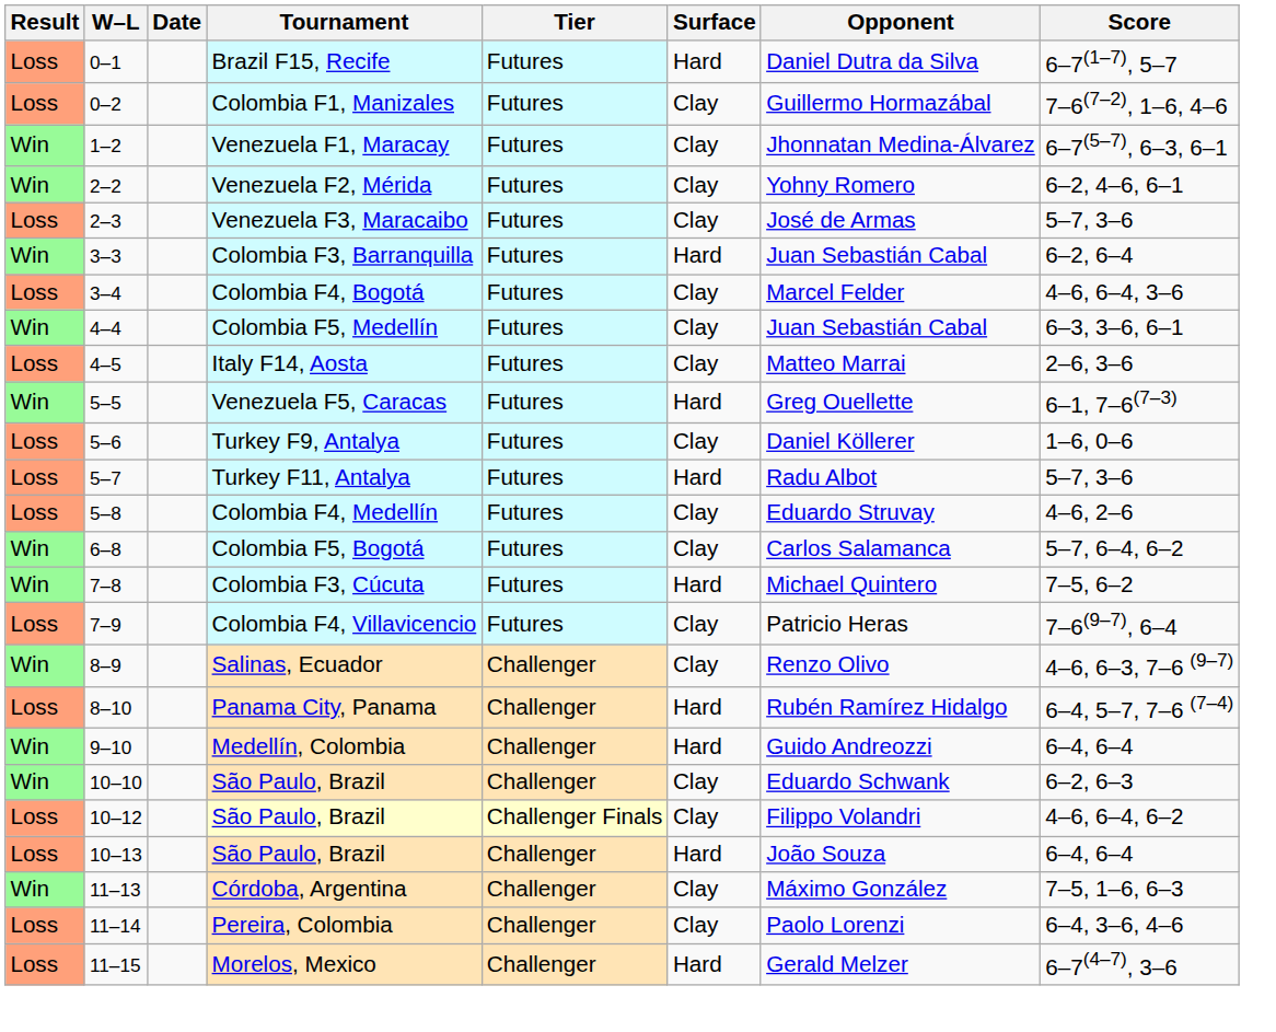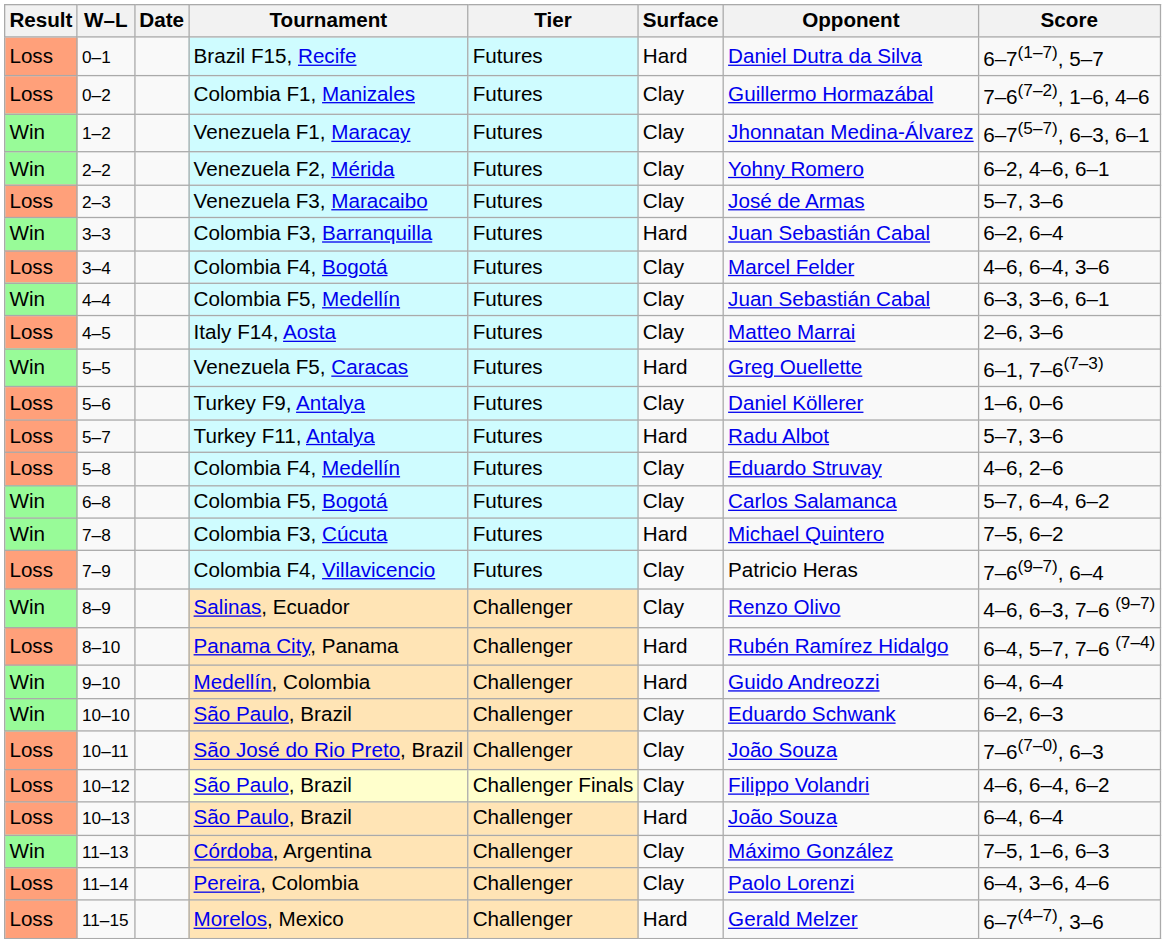 <table class="sortable wikitable">
 <tr>
 <th>Result</th>
 <th class="unsortable">W–L</th>
 <th>Date</th>
 <th>Tournament</th>
 <th>Tier</th>
 <th>Surface</th>
 <th>Opponent</th>
 <th class="unsortable">Score</th>
 </tr>
 <tr>
 <td style="background:#ffa07a;">Loss</td>
 <td><small>0–1</small></td>
 <td></td>
 <td style="background:#cffcff;">Brazil F15, <a href='#'>Recife</a></td>
 <td style="background:#cffcff;">Futures</td>
 <td>Hard</td>
 <td> <a href='#'>Daniel Dutra da Silva</a></td>
 <td>6–7<sup>(1–7)</sup>, 5–7</td>
 </tr>
 <tr>
 <td style="background:#ffa07a;">Loss</td>
 <td><small>0–2</small></td>
 <td></td>
 <td style="background:#cffcff;">Colombia F1, <a href='#'>Manizales</a></td>
 <td style="background:#cffcff;">Futures</td>
 <td>Clay</td>
 <td> <a href='#'>Guillermo Hormazábal</a></td>
 <td>7–6<sup>(7–2)</sup>, 1–6, 4–6</td>
 </tr>
 <tr>
 <td style="background:#98fb98;">Win</td>
 <td><small>1–2</small></td>
 <td></td>
 <td style="background:#cffcff;">Venezuela F1, <a href='#'>Maracay</a></td>
 <td style="background:#cffcff;">Futures</td>
 <td>Clay</td>
 <td> <a href='#'>Jhonnatan Medina-Álvarez</a></td>
 <td>6–7<sup>(5–7)</sup>, 6–3, 6–1</td>
 </tr>
 <tr>
 <td style="background:#98fb98;">Win</td>
 <td><small>2–2</small></td>
 <td></td>
 <td style="background:#cffcff;">Venezuela F2, <a href='#'>Mérida</a></td>
 <td style="background:#cffcff;">Futures</td>
 <td>Clay</td>
 <td> <a href='#'>Yohny Romero</a></td>
 <td>6–2, 4–6, 6–1</td>
 </tr>
 <tr>
 <td style="background:#ffa07a;">Loss</td>
 <td><small>2–3</small></td>
 <td></td>
 <td style="background:#cffcff;">Venezuela F3, <a href='#'>Maracaibo</a></td>
 <td style="background:#cffcff;">Futures</td>
 <td>Clay</td>
 <td> <a href='#'>José de Armas</a></td>
 <td>5–7, 3–6</td>
 </tr>
 <tr>
 <td style="background:#98fb98;">Win</td>
 <td><small>3–3</small></td>
 <td></td>
 <td style="background:#cffcff;">Colombia F3, <a href='#'>Barranquilla</a></td>
 <td style="background:#cffcff;">Futures</td>
 <td>Hard</td>
 <td> <a href='#'>Juan Sebastián Cabal</a></td>
 <td>6–2, 6–4</td>
 </tr>
 <tr>
 <td style="background:#ffa07a;">Loss</td>
 <td><small>3–4</small></td>
 <td></td>
 <td style="background:#cffcff;">Colombia F4, <a href='#'>Bogotá</a></td>
 <td style="background:#cffcff;">Futures</td>
 <td>Clay</td>
 <td> <a href='#'>Marcel Felder</a></td>
 <td>4–6, 6–4, 3–6</td>
 </tr>
 <tr>
 <td style="background:#98fb98;">Win</td>
 <td><small>4–4</small></td>
 <td></td>
 <td style="background:#cffcff;">Colombia F5, <a href='#'>Medellín</a></td>
 <td style="background:#cffcff;">Futures</td>
 <td>Clay</td>
 <td> <a href='#'>Juan Sebastián Cabal</a></td>
 <td>6–3, 3–6, 6–1</td>
 </tr>
 <tr>
 <td style="background:#ffa07a;">Loss</td>
 <td><small>4–5</small></td>
 <td></td>
 <td style="background:#cffcff;">Italy F14, <a href='#'>Aosta</a></td>
 <td style="background:#cffcff;">Futures</td>
 <td>Clay</td>
 <td> <a href='#'>Matteo Marrai</a></td>
 <td>2–6, 3–6</td>
 </tr>
 <tr>
 <td style="background:#98fb98;">Win</td>
 <td><small>5–5</small></td>
 <td></td>
 <td style="background:#cffcff;">Venezuela F5, <a href='#'>Caracas</a></td>
 <td style="background:#cffcff;">Futures</td>
 <td>Hard</td>
 <td> <a href='#'>Greg Ouellette</a></td>
 <td>6–1, 7–6<sup>(7–3)</sup></td>
 </tr>
 <tr>
 <td style="background:#ffa07a;">Loss</td>
 <td><small>5–6</small></td>
 <td></td>
 <td style="background:#cffcff;">Turkey F9, <a href='#'>Antalya</a></td>
 <td style="background:#cffcff;">Futures</td>
 <td>Clay</td>
 <td> <a href='#'>Daniel Köllerer</a></td>
 <td>1–6, 0–6</td>
 </tr>
 <tr>
 <td style="background:#ffa07a;">Loss</td>
 <td><small>5–7</small></td>
 <td></td>
 <td style="background:#cffcff;">Turkey F11, <a href='#'>Antalya</a></td>
 <td style="background:#cffcff;">Futures</td>
 <td>Hard</td>
 <td> <a href='#'>Radu Albot</a></td>
 <td>5–7, 3–6</td>
 </tr>
 <tr>
 <td style="background:#ffa07a;">Loss</td>
 <td><small>5–8</small></td>
 <td></td>
 <td style="background:#cffcff;">Colombia F4, <a href='#'>Medellín</a></td>
 <td style="background:#cffcff;">Futures</td>
 <td>Clay</td>
 <td> <a href='#'>Eduardo Struvay</a></td>
 <td>4–6, 2–6</td>
 </tr>
 <tr>
 <td style="background:#98fb98;">Win</td>
 <td><small>6–8</small></td>
 <td></td>
 <td style="background:#cffcff;">Colombia F5, <a href='#'>Bogotá</a></td>
 <td style="background:#cffcff;">Futures</td>
 <td>Clay</td>
 <td> <a href='#'>Carlos Salamanca</a></td>
 <td>5–7, 6–4, 6–2</td>
 </tr>
 <tr>
 <td style="background:#98fb98;">Win</td>
 <td><small>7–8</small></td>
 <td></td>
 <td style="background:#cffcff;">Colombia F3, <a href='#'>Cúcuta</a></td>
 <td style="background:#cffcff;">Futures</td>
 <td>Hard</td>
 <td> <a href='#'>Michael Quintero</a></td>
 <td>7–5, 6–2</td>
 </tr>
 <tr>
 <td style="background:#ffa07a;">Loss</td>
 <td><small>7–9</small></td>
 <td></td>
 <td style="background:#cffcff;">Colombia F4, <a href='#'>Villavicencio</a></td>
 <td style="background:#cffcff;">Futures</td>
 <td>Clay</td>
 <td> Patricio Heras</td>
 <td>7–6<sup>(9–7)</sup>, 6–4</td>
 </tr>
 <tr>
 <td style="background:#98fb98;">Win</td>
 <td><small>8–9</small></td>
 <td><a href='#'></a></td>
 <td style="background:moccasin;"><a href='#'>Salinas</a>, Ecuador</td>
 <td style="background:moccasin;">Challenger</td>
 <td>Clay</td>
 <td> <a href='#'>Renzo Olivo</a></td>
 <td>4–6, 6–3, 7–6 <sup>(9–7)</sup></td>
 </tr>
 <tr>
 <td style="background:#ffa07a;">Loss</td>
 <td><small>8–10</small></td>
 <td><a href='#'></a></td>
 <td style="background:moccasin;"><a href='#'>Panama City</a>, Panama</td>
 <td style="background:moccasin;">Challenger</td>
 <td>Hard</td>
 <td> <a href='#'>Rubén Ramírez Hidalgo</a></td>
 <td>6–4, 5–7, 7–6 <sup>(7–4)</sup></td>
 </tr>
 <tr>
 <td style="background:#98fb98;">Win</td>
 <td><small>9–10</small></td>
 <td><a href='#'></a></td>
 <td style="background:moccasin;"><a href='#'>Medellín</a>, Colombia</td>
 <td style="background:moccasin;">Challenger</td>
 <td>Hard</td>
 <td> <a href='#'>Guido Andreozzi</a></td>
 <td>6–4, 6–4</td>
 </tr>
 <tr>
 <td style="background:#98fb98;">Win</td>
 <td><small>10–10</small></td>
 <td><a href='#'></a></td>
 <td style="background:moccasin;"><a href='#'>São Paulo</a>, Brazil</td>
 <td style="background:moccasin;">Challenger</td>
 <td>Clay</td>
 <td> <a href='#'>Eduardo Schwank</a></td>
 <td>6–2, 6–3</td>
 </tr>
 <tr>
 <td style="background:#ffa07a;">Loss</td>
+<td><small>10–11</small></td>
+<td><a href='#'></a></td>
+<td style="background:moccasin;"><a href='#'>São José do Rio Preto</a>, Brazil</td>
+<td style="background:moccasin;">Challenger</td>
+<td>Clay</td>
+<td> <a href='#'>João Souza</a></td>
+<td>7–6<sup>(7–0)</sup>, 6–3</td>
+</tr>
+<tr>
+<td style="background:#ffa07a;">Loss</td>
 <td><small>10–12</small></td>
 <td><a href='#'></a></td>
 <td style="background:#ffffcc;"><a href='#'>São Paulo</a>, Brazil</td>
 <td style="background:#ffffcc;">Challenger Finals</td>
 <td>Clay</td>
 <td> <a href='#'>Filippo Volandri</a></td>
 <td>4–6, 6–4, 6–2</td>
 </tr>
 <tr>
 <td style="background:#ffa07a;">Loss</td>
 <td><small>10–13</small></td>
 <td><a href='#'></a></td>
 <td style="background:moccasin;"><a href='#'>São Paulo</a>, Brazil</td>
 <td style="background:moccasin;">Challenger</td>
 <td>Hard</td>
 <td> <a href='#'>João Souza</a></td>
 <td>6–4, 6–4</td>
 </tr>
 <tr>
 <td style="background:#98fb98;">Win</td>
 <td><small>11–13</small></td>
 <td><a href='#'></a></td>
 <td style="background:moccasin;"><a href='#'>Córdoba</a>, Argentina</td>
 <td style="background:moccasin;">Challenger</td>
 <td>Clay</td>
 <td> <a href='#'>Máximo González</a></td>
 <td>7–5, 1–6, 6–3</td>
 </tr>
 <tr>
 <td style="background:#ffa07a;">Loss</td>
 <td><small>11–14</small></td>
 <td><a href='#'></a></td>
 <td style="background:moccasin;"><a href='#'>Pereira</a>, Colombia</td>
 <td style="background:moccasin;">Challenger</td>
 <td>Clay</td>
 <td> <a href='#'>Paolo Lorenzi</a></td>
 <td>6–4, 3–6, 4–6</td>
 </tr>
 <tr>
 <td style="background:#ffa07a;">Loss</td>
 <td><small>11–15</small></td>
 <td><a href='#'></a></td>
 <td style="background:moccasin;"><a href='#'>Morelos</a>, Mexico</td>
 <td style="background:moccasin;">Challenger</td>
 <td>Hard</td>
 <td> <a href='#'>Gerald Melzer</a></td>
 <td>6–7<sup>(4–7)</sup>, 3–6</td>
 </tr>
 </table>
